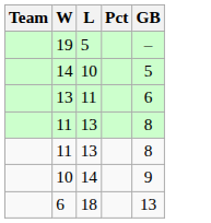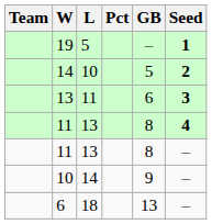 <table class=wikitable>
 <tr>
 <th>Team</th>
 <th>W</th>
 <th>L</th>
 <th>Pct</th>
 <th>GB</th>
+<th>Seed</th>
 </tr>
 <tr bgcolor="#ccffcc">
 <td></td>
 <td>19</td>
 <td>5</td>
 <td></td>
 <td style="text-align:center;">–</td>
+<td style="text-align:center;"><strong>1</strong></td>
 </tr>
 <tr bgcolor="#ccffcc">
 <td></td>
 <td>14</td>
 <td>10</td>
 <td></td>
 <td style="text-align:center;">5</td>
+<td style="text-align:center;"><strong>2</strong></td>
 </tr>
 <tr bgcolor="#ccffcc">
 <td></td>
 <td>13</td>
 <td>11</td>
 <td></td>
 <td style="text-align:center;">6</td>
+<td style="text-align:center;"><strong>3</strong></td>
 </tr>
 <tr bgcolor="#ccffcc">
 <td></td>
 <td>11</td>
 <td>13</td>
 <td></td>
 <td style="text-align:center;">8</td>
+<td style="text-align:center;"><strong>4</strong></td>
 </tr>
 <tr>
 <td></td>
 <td>11</td>
 <td>13</td>
 <td></td>
 <td style="text-align:center;">8</td>
+<td style="text-align:center;">–</td>
 </tr>
 <tr>
 <td></td>
 <td>10</td>
 <td>14</td>
 <td></td>
 <td style="text-align:center;">9</td>
+<td style="text-align:center;">–</td>
 </tr>
 <tr>
 <td></td>
 <td>6</td>
 <td>18</td>
 <td></td>
 <td style="text-align:center;">13</td>
+<td style="text-align:center;">–</td>
 </tr>
 </table>
